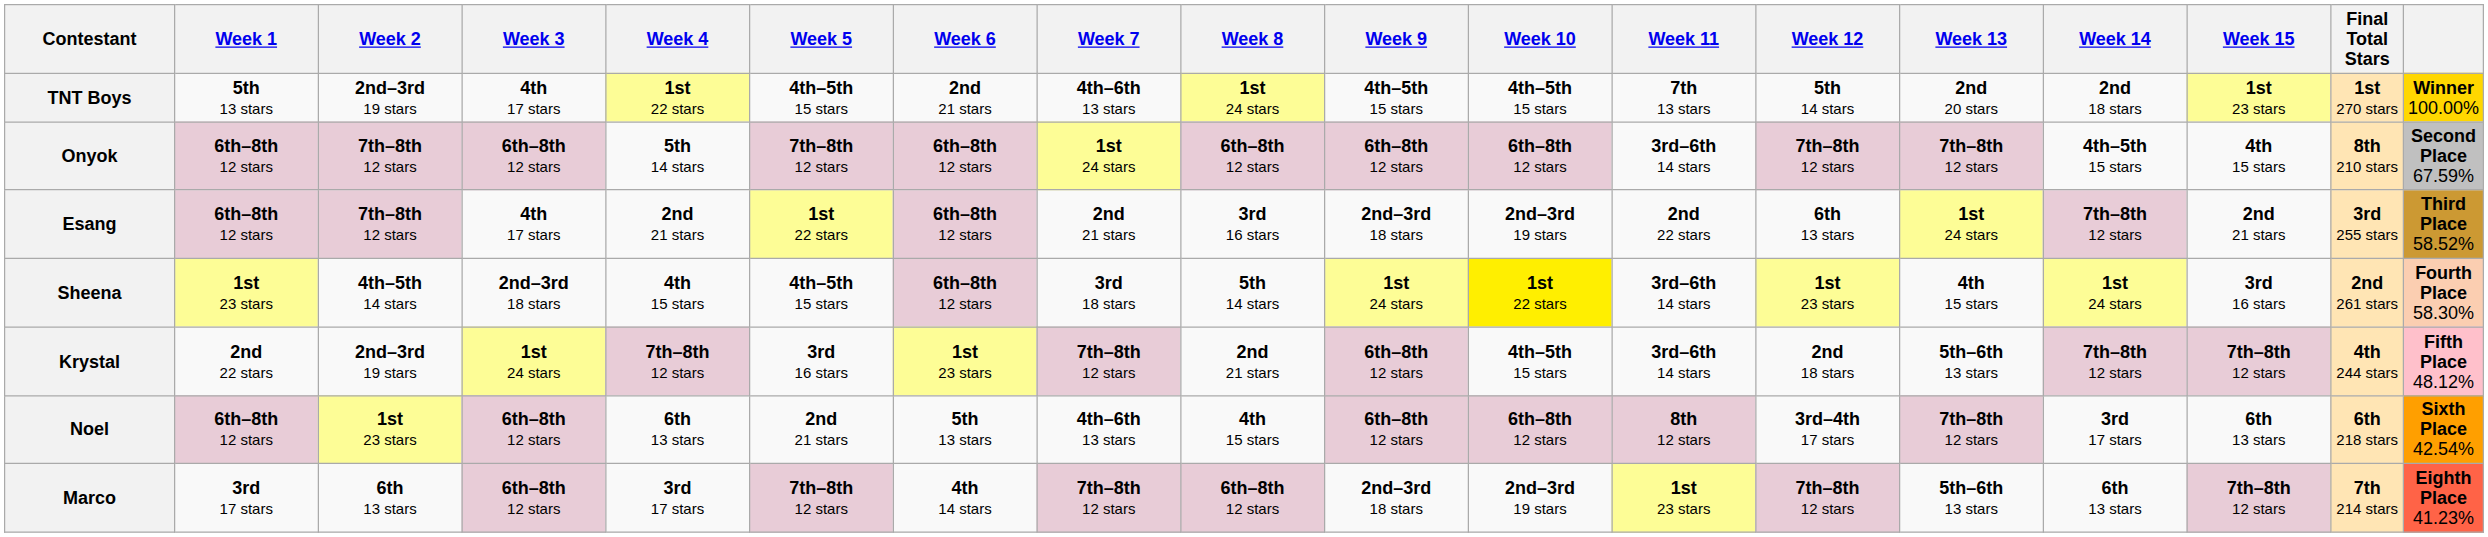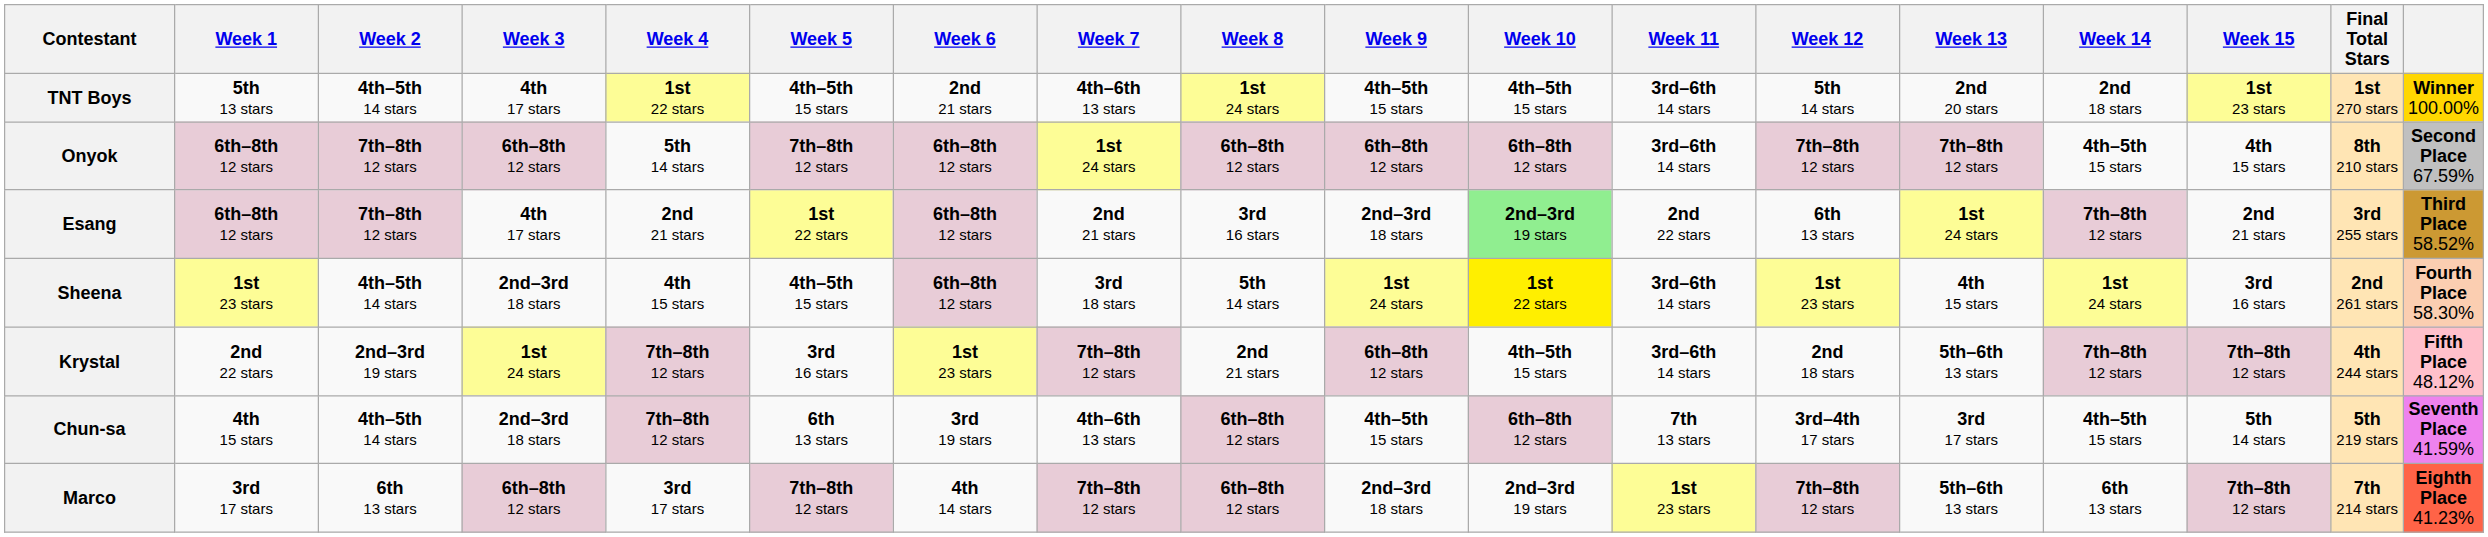 <table class="wikitable" style="text-align:center; font-size:90%" width="100%">
 <tr>
 <th scope="col" width="07%">Contestant</th>
 <th scope="col" width="06%"><a href='#'>Week 1</a></th>
 <th scope="col" width="06%"><a href='#'>Week 2</a></th>
 <th scope="col" width="06%"><a href='#'>Week 3</a></th>
 <th scope="col" width="06%"><a href='#'>Week 4</a></th>
 <th scope="col" width="06%"><a href='#'>Week 5</a></th>
 <th scope="col" width="06%"><a href='#'>Week 6</a></th>
 <th scope="col" width="06%"><a href='#'>Week 7</a></th>
 <th scope="col" width="06%"><a href='#'>Week 8</a></th>
 <th scope="col" width="06%"><a href='#'>Week 9</a></th>
 <th scope="col" width="06%"><a href='#'>Week 10</a></th>
 <th scope="col" width="06%"><a href='#'>Week 11</a></th>
 <th scope="col" width="06%"><a href='#'>Week 12</a></th>
 <th scope="col" width="06%"><a href='#'>Week 13</a></th>
 <th scope="col" width="06%"><a href='#'>Week 14</a></th>
 <th scope="col" width="06%"><a href='#'>Week 15</a></th>
 <th scope="col" width="06%">Final Total Stars</th>
 <th scope="col" width="06%"><a href='#'></a></th>
 </tr>
 <tr>
 <th>TNT Boys</th>
 <td><strong>5th</strong> <br><small>13 stars</small></td>
-<td><strong>2nd–3rd</strong> <br><small>19 stars</small></td>
+<td><strong>4th–5th</strong> <br><small>14 stars</small></td>
 <td><strong>4th</strong> <br><small>17 stars</small></td>
 <td style="background:#FDFD96"><strong>1st</strong> <br><small>22 stars</small></td>
 <td><strong>4th–5th</strong> <br><small>15 stars</small></td>
 <td><strong>2nd</strong> <br><small>21 stars</small></td>
 <td><strong>4th–6th</strong><br><small>13 stars</small></td>
 <td style="background:#FDFD96"><strong>1st</strong> <br><small>24 stars</small></td>
 <td><strong>4th–5th</strong> <br><small>15 stars</small></td>
 <td><strong>4th–5th</strong><br><small>15 stars</small></td>
-<td><strong>7th</strong> <br><small>13 stars</small></td>
+<td><strong>3rd–6th</strong> <br><small>14 stars</small></td>
 <td><strong>5th</strong><br><small>14 stars</small></td>
 <td><strong>2nd</strong> <br><small>20 stars</small></td>
 <td><strong>2nd</strong> <br><small>18 stars</small></td>
 <td style="background:#FDFD96"><strong>1st</strong> <br><small>23 stars</small></td>
 <td style="background:#FFE5B4"><strong>1st</strong> <br><small>270 stars</small></td>
 <td style="background:gold"><strong>Winner</strong><br>100.00%</td>
 </tr>
 <tr>
 <th>Onyok</th>
 <td style="background:#E8CCD7"><strong>6th–8th</strong> <br><small>12 stars</small></td>
 <td style="background:#E8CCD7"><strong>7th–8th</strong> <br><small>12 stars</small></td>
 <td style="background:#E8CCD7"><strong>6th–8th</strong> <br><small>12 stars</small></td>
 <td><strong>5th</strong><br><small>14 stars</small></td>
 <td style="background:#E8CCD7"><strong>7th–8th</strong> <br><small>12 stars</small></td>
 <td style="background:#E8CCD7"><strong>6th–8th</strong> <br><small>12 stars</small></td>
 <td style="background:#FDFD96"><strong>1st</strong> <br><small>24 stars</small></td>
 <td style="background:#E8CCD7"><strong>6th–8th</strong> <br><small>12 stars</small></td>
 <td style="background:#E8CCD7"><strong>6th–8th</strong> <br><small>12 stars</small></td>
 <td style="background:#E8CCD7"><strong>6th–8th</strong> <br><small>12 stars</small></td>
 <td><strong>3rd–6th</strong> <br><small>14 stars</small></td>
 <td style="background:#E8CCD7"><strong>7th–8th</strong> <br><small>12 stars</small></td>
 <td style="background:#E8CCD7"><strong>7th–8th</strong> <br><small>12 stars</small></td>
 <td><strong>4th–5th</strong> <br><small>15 stars</small></td>
 <td><strong>4th</strong> <br><small>15 stars</small></td>
 <td style="background:#FFE5B4"><strong>8th</strong> <br><small>210 stars</small></td>
 <td style="background:silver"><strong>Second Place</strong><br>67.59%</td>
 </tr>
 <tr>
 <th>Esang</th>
 <td style="background:#E8CCD7"><strong>6th–8th</strong> <br><small>12 stars</small></td>
 <td style="background:#E8CCD7"><strong>7th–8th</strong> <br><small>12 stars</small></td>
 <td><strong>4th</strong> <br><small>17 stars</small></td>
 <td><strong>2nd</strong> <br><small>21 stars</small></td>
 <td style="background:#FDFD96"><strong>1st</strong> <br><small>22 stars</small></td>
 <td style="background:#E8CCD7"><strong>6th–8th</strong> <br><small>12 stars</small></td>
 <td><strong>2nd</strong> <br><small>21 stars</small></td>
 <td><strong>3rd</strong><br><small>16 stars</small></td>
 <td><strong>2nd–3rd</strong> <br><small>18 stars</small></td>
-<td><strong>2nd–3rd</strong> <br><small>19 stars</small></td>
+<td style="background: lightgreen;"><strong>2nd–3rd</strong> <br><small>19 stars</small></td>
 <td><strong>2nd</strong> <br><small>22 stars</small></td>
 <td><strong>6th</strong><br><small>13 stars</small></td>
 <td style="background:#FDFD96"><strong>1st</strong> <br><small>24 stars</small></td>
 <td style="background:#E8CCD7"><strong>7th–8th</strong> <br><small>12 stars</small></td>
 <td><strong>2nd</strong> <br><small>21 stars</small></td>
 <td style="background:#FFE5B4"><strong>3rd</strong><br><small>255 stars</small></td>
 <td style="background:#cc9933"><strong>Third Place</strong><br>58.52%</td>
 </tr>
 <tr>
 <th>Sheena</th>
 <td style="background:#FDFD96"><strong>1st</strong> <br><small>23 stars</small></td>
 <td><strong>4th–5th</strong> <br><small>14 stars</small></td>
 <td><strong>2nd–3rd</strong> <br><small>18 stars</small></td>
 <td><strong>4th</strong><br><small>15 stars</small></td>
 <td><strong>4th–5th</strong> <br><small>15 stars</small></td>
 <td style="background:#E8CCD7"><strong>6th–8th</strong> <br><small>12 stars</small></td>
 <td><strong>3rd</strong><br><small>18 stars</small></td>
 <td><strong>5th</strong><br><small>14 stars</small></td>
 <td style="background:#FDFD96"><strong>1st</strong> <br><small>24 stars</small></td>
 <td style="background:#FFEF00"><strong>1st</strong> <br><small>22 stars</small></td>
 <td><strong>3rd–6th</strong> <br><small>14 stars</small></td>
 <td style="background:#FDFD96"><strong>1st</strong> <br><small>23 stars</small></td>
 <td><strong>4th</strong> <br><small>15 stars</small></td>
 <td style="background:#FDFD96"><strong>1st</strong> <br><small>24 stars</small></td>
 <td><strong>3rd</strong><br><small>16 stars</small></td>
 <td style="background:#FFE5B4"><strong>2nd</strong><br><small>261 stars</small></td>
 <td style="background:#fbceb1"><strong>Fourth Place</strong><br>58.30%</td>
 </tr>
 <tr>
 <th>Krystal</th>
 <td><strong>2nd</strong> <br><small>22 stars</small></td>
 <td><strong>2nd–3rd</strong> <br><small>19 stars</small></td>
 <td style="background:#FDFD96"><strong>1st</strong> <br><small>24 stars</small></td>
 <td style="background:#E8CCD7"><strong>7th–8th</strong> <br><small>12 stars</small></td>
 <td><strong>3rd</strong><br><small>16 stars</small></td>
 <td style="background:#FDFD96"><strong>1st</strong> <br><small>23 stars</small></td>
 <td style="background:#E8CCD7"><strong>7th–8th</strong> <br><small>12 stars</small></td>
 <td><strong>2nd</strong> <br><small>21 stars</small></td>
 <td style="background:#E8CCD7"><strong>6th–8th</strong> <br><small>12 stars</small></td>
 <td><strong>4th–5th</strong><br><small>15 stars</small></td>
 <td><strong>3rd–6th</strong> <br><small>14 stars</small></td>
 <td><strong>2nd</strong> <br><small>18 stars</small></td>
 <td><strong>5th–6th</strong><br><small>13 stars</small></td>
 <td style="background:#E8CCD7"><strong>7th–8th</strong> <br><small>12 stars</small></td>
 <td style="background:#E8CCD7"><strong>7th–8th</strong><br><small>12 stars</small></td>
 <td style="background:#FFE5B4"><strong>4th <br></strong><small>244 stars</small></td>
 <td style="background:pink"><strong>Fifth Place</strong><br>48.12%</td>
 </tr>
 <tr>
-<th>Noel</th>
+<th>Chun-sa</th>
+<td><strong>4th</strong> <br><small>15 stars</small></td>
+<td><strong>4th–5th</strong> <br><small>14 stars</small></td>
+<td><strong>2nd–3rd</strong> <br><small>18 stars</small></td>
+<td style="background:#E8CCD7"><strong>7th–8th</strong> <br><small>12 stars</small></td>
+<td><strong>6th</strong> <br><small>13 stars</small></td>
+<td><strong>3rd</strong><br><small>19 stars</small></td>
+<td><strong>4th–6th</strong><br><small>13 stars</small></td>
 <td style="background:#E8CCD7"><strong>6th–8th</strong> <br><small>12 stars</small></td>
-<td style="background:#FDFD96"><strong>1st</strong> <br><small>23 stars</small></td>
+<td><strong>4th–5th</strong> <br><small>15 stars</small></td>
 <td style="background:#E8CCD7"><strong>6th–8th</strong> <br><small>12 stars</small></td>
-<td><strong>6th</strong><br><small>13 stars</small></td>
-<td><strong>2nd</strong><br><small>21 stars</small></td>
-<td><strong>5th</strong> <br><small>13 stars</small></td>
-<td><strong>4th–6th</strong><br><small>13 stars</small></td>
-<td><strong>4th</strong><br><small>15 stars</small></td>
-<td style="background:#E8CCD7"><strong>6th–8th</strong> <br><small>12 stars</small></td>
-<td style="background:#E8CCD7"><strong>6th–8th</strong> <br><small>12 stars</small></td>
-<td style="background:#E8CCD7"><strong>8th</strong> <br><small>12 stars</small></td>
+<td><strong>7th</strong> <br><small>13 stars</small></td>
 <td><strong>3rd–4th</strong> <br><small>17 stars</small></td>
-<td style="background:#E8CCD7"><strong>7th–8th</strong> <br><small>12 stars</small></td>
 <td><strong>3rd</strong><br><small>17 stars</small></td>
-<td><strong>6th</strong><br><small>13 stars</small></td>
-<td style="background:#FFE5B4"><strong>6th</strong> <br><small>218 stars</small></td>
-<td style="background:#ff9f00"><strong>Sixth Place</strong><br>42.54%</td>
+<td><strong>4th–5th</strong> <br><small>15 stars</small></td>
+<td><strong>5th</strong><br><small>14 stars</small></td>
+<td style="background:#FFE5B4"><strong>5th</strong><br><small>219 stars</small></td>
+<td style="background:violet"><strong>Seventh Place</strong><br>41.59%</td>
 </tr>
 <tr>
 <th>Marco</th>
 <td><strong>3rd</strong> <br><small>17 stars</small></td>
 <td><strong>6th</strong> <br><small>13 stars</small></td>
 <td style="background:#E8CCD7"><strong>6th–8th</strong> <br><small>12 stars</small></td>
 <td><strong>3rd</strong> <br><small>17 stars</small></td>
 <td style="background:#E8CCD7"><strong>7th–8th</strong> <br><small>12 stars</small></td>
 <td><strong>4th</strong> <br><small>14 stars</small></td>
 <td style="background:#E8CCD7"><strong>7th–8th</strong><br><small>12 stars</small></td>
 <td style="background:#E8CCD7"><strong>6th–8th</strong> <br><small>12 stars</small></td>
 <td><strong>2nd–3rd</strong> <br><small>18 stars</small></td>
 <td><strong>2nd–3rd</strong> <br><small>19 stars</small></td>
 <td style="background:#FDFD96"><strong>1st</strong> <br><small>23 stars</small></td>
 <td style="background:#E8CCD7"><strong>7th–8th</strong> <br><small>12 stars</small></td>
 <td><strong>5th–6th</strong><br><small>13 stars</small></td>
 <td><strong>6th</strong><br><small>13 stars</small></td>
 <td style="background:#E8CCD7"><strong>7th–8th</strong><br><small>12 stars</small></td>
 <td style="background:#FFE5B4"><strong>7th</strong> <br><small>214 stars</small></td>
 <td style="background:tomato"><strong>Eighth Place</strong><br>41.23%</td>
 </tr>
 </table>
